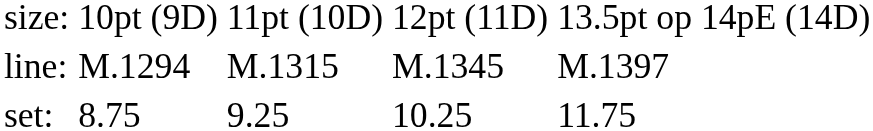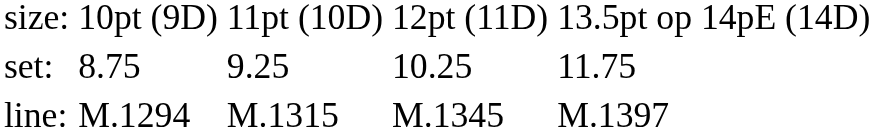 <table style="margin-left:40px;">
 <tr>
 <td>size:</td>
 <td>10pt (9D)</td>
 <td>11pt (10D)</td>
 <td>12pt (11D)</td>
 <td>13.5pt op 14pE (14D)</td>
 </tr>
 <tr>
+<td>set:</td>
+<td>8.75</td>
+<td>9.25</td>
+<td>10.25</td>
+<td>11.75</td>
+</tr>
+<tr>
 <td>line:</td>
 <td>M.1294</td>
 <td>M.1315</td>
 <td>M.1345</td>
 <td>M.1397</td>
 </tr>
-<tr>
-<td>set:</td>
-<td>8.75</td>
-<td>9.25</td>
-<td>10.25</td>
-<td>11.75</td>
-</tr>
 </table>
